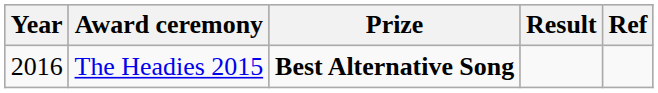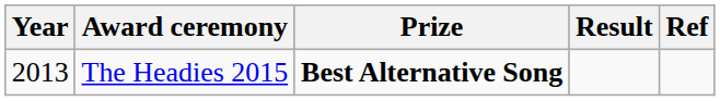 <table class ="wikitable">
 <tr>
 <th>Year</th>
 <th>Award ceremony</th>
 <th>Prize</th>
 <th>Result</th>
 <th>Ref</th>
 </tr>
 <tr>
-<td>2016</td>
+<td>2013</td>
 <td><a href='#'>The Headies 2015</a></td>
 <td><strong>Best Alternative Song</strong></td>
 <td></td>
 <td></td>
 </tr>
 </table>
